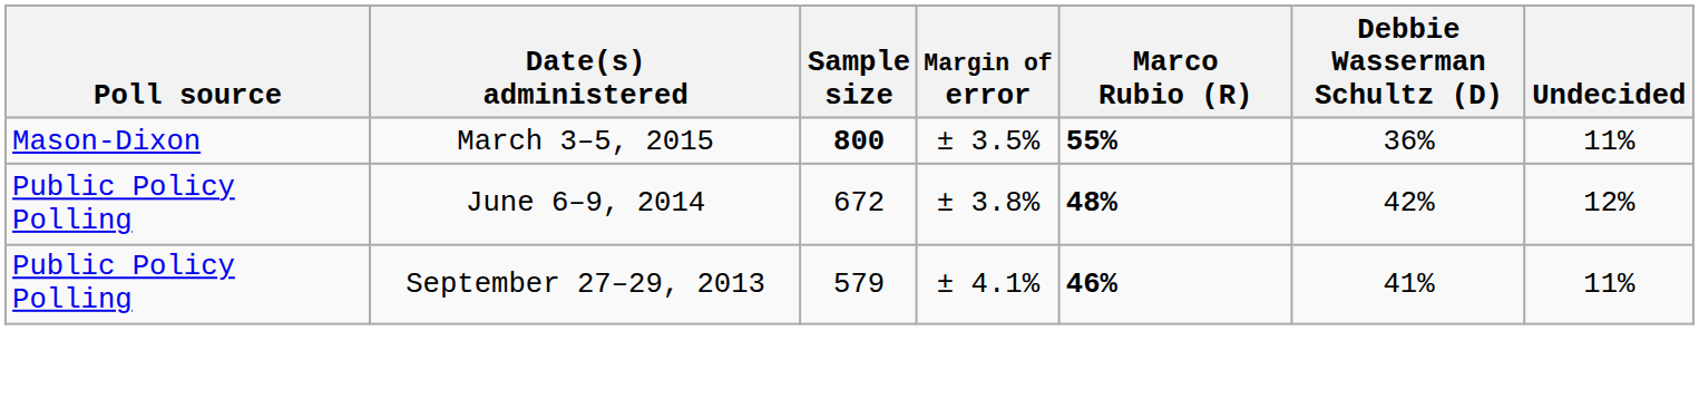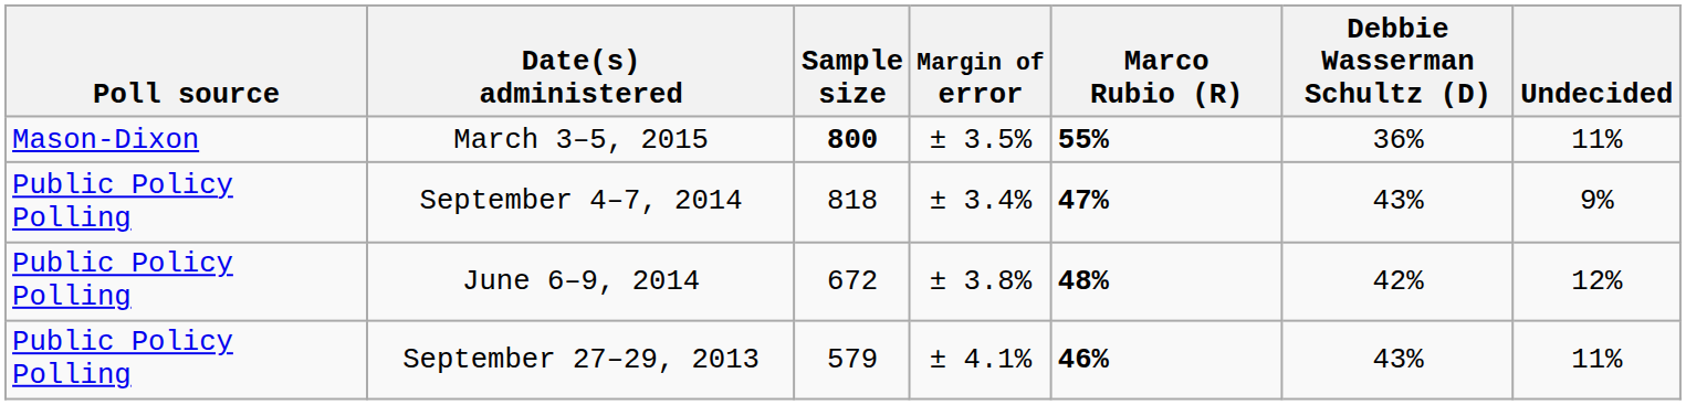 <table class="wikitable">
 <tr valign= bottom>
 <th style="width:160px;">Poll source</th>
 <th style="width:190px;">Date(s)<br>administered</th>
 <th class=small>Sample<br>size</th>
 <th><small>Margin of</small><br>error</th>
 <th style="width:100px;">Marco<br>Rubio (R)</th>
 <th style="width:100px;">Debbie<br>Wasserman<br> Schultz (D)</th>
 <th>Undecided</th>
 </tr>
 <tr>
 <td><a href='#'>Mason-Dixon</a></td>
 <td align=center>March 3–5, 2015</td>
 <td align=center><strong>800</strong></td>
 <td align=center>± 3.5%</td>
 <td><strong>55%</strong></td>
 <td align=center>36%</td>
 <td align=center>11%</td>
 </tr>
 <tr>
 <td><a href='#'>Public Policy Polling</a></td>
+<td align=center>September 4–7, 2014</td>
+<td align=center>818</td>
+<td align=center>± 3.4%</td>
+<td><strong>47%</strong></td>
+<td align=center>43%</td>
+<td align=center>9%</td>
+</tr>
+<tr>
+<td><a href='#'>Public Policy Polling</a></td>
 <td align=center>June 6–9, 2014</td>
 <td align=center>672</td>
 <td align=center>± 3.8%</td>
 <td><strong>48%</strong></td>
 <td align=center>42%</td>
 <td align=center>12%</td>
 </tr>
 <tr>
 <td><a href='#'>Public Policy Polling</a></td>
 <td align=center>September 27–29, 2013</td>
 <td align=center>579</td>
 <td align=center>± 4.1%</td>
 <td><strong>46%</strong></td>
-<td align=center>41%</td>
+<td align=center>43%</td>
 <td align=center>11%</td>
 </tr>
 </table>
